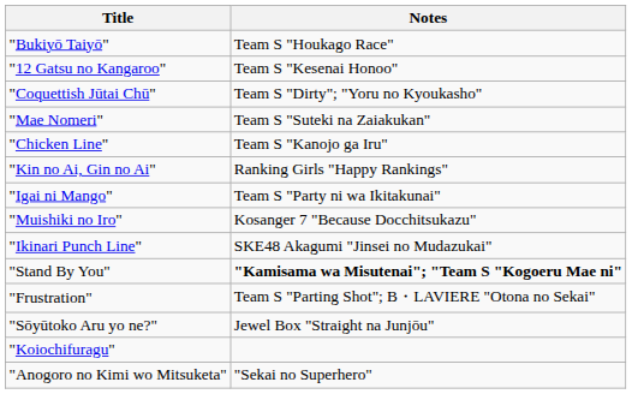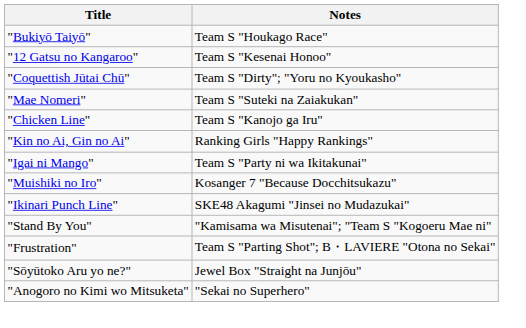 <table class="wikitable">
 <tr>
 <th>Title</th>
 <th>Notes</th>
 </tr>
 <tr>
 <td>"<a href='#'>Bukiyō Taiyō</a>"</td>
 <td>Team S "Houkago Race"</td>
 </tr>
 <tr>
 <td>"<a href='#'>12 Gatsu no Kangaroo</a>"</td>
 <td>Team S "Kesenai Honoo"</td>
 </tr>
 <tr>
 <td>"<a href='#'>Coquettish Jūtai Chū</a>"</td>
 <td>Team S "Dirty"; "Yoru no Kyoukasho"</td>
 </tr>
 <tr>
 <td>"<a href='#'>Mae Nomeri</a>"</td>
 <td>Team S "Suteki na Zaiakukan"</td>
 </tr>
 <tr>
 <td>"<a href='#'>Chicken Line</a>"</td>
 <td>Team S "Kanojo ga Iru"</td>
 </tr>
 <tr>
 <td>"<a href='#'>Kin no Ai, Gin no Ai</a>"</td>
 <td>Ranking Girls "Happy Rankings"</td>
 </tr>
 <tr>
 <td>"<a href='#'>Igai ni Mango</a>"</td>
 <td>Team S "Party ni wa Ikitakunai"</td>
 </tr>
 <tr>
 <td>"<a href='#'>Muishiki no Iro</a>"</td>
 <td>Kosanger 7 "Because Docchitsukazu"</td>
 </tr>
 <tr>
 <td>"<a href='#'>Ikinari Punch Line</a>"</td>
 <td>SKE48 Akagumi "Jinsei no Mudazukai"</td>
 </tr>
 <tr>
 <td>"Stand By You"</td>
-<td><strong>"Kamisama wa Misutenai"; "Team S "Kogoeru Mae ni"</strong></td>
+<td>"Kamisama wa Misutenai"; "Team S "Kogoeru Mae ni"</td>
 </tr>
 <tr>
 <td>"Frustration"</td>
 <td>Team S "Parting Shot"; B・LAVIERE "Otona no Sekai"</td>
 </tr>
 <tr>
 <td>"Sōyūtoko Aru yo ne?"</td>
 <td>Jewel Box "Straight na Junjōu"</td>
 </tr>
 <tr>
-<td>"<a href='#'>Koiochifuragu</a>"</td>
-<td></td>
-</tr>
-<tr>
 <td>"Anogoro no Kimi wo Mitsuketa"</td>
 <td>"Sekai no Superhero"</td>
 </tr>
 </table>
